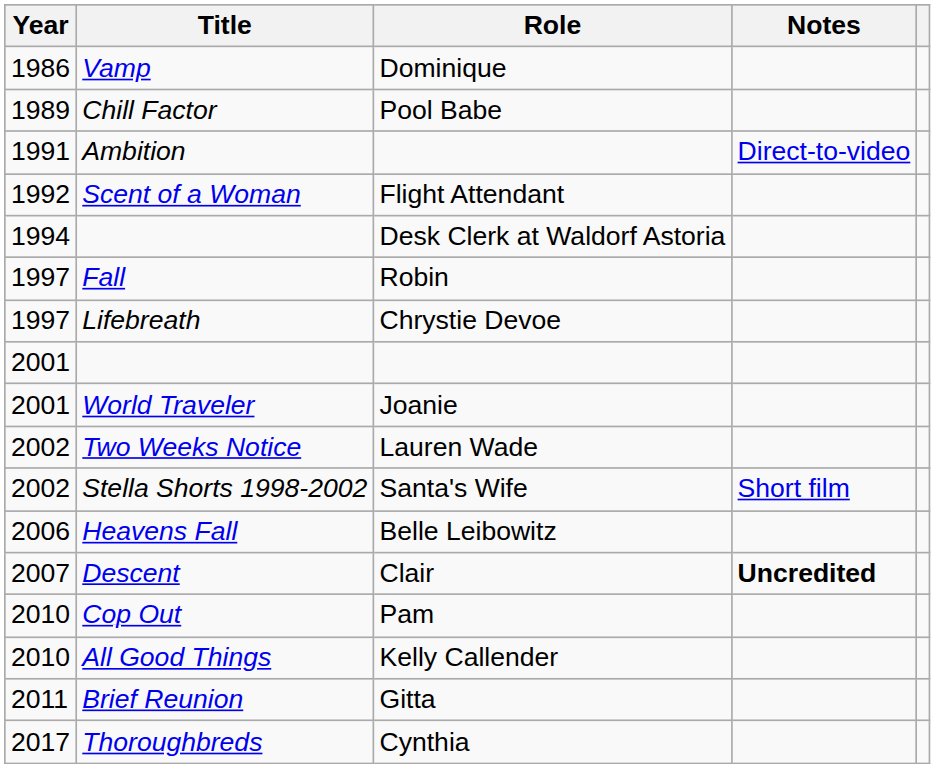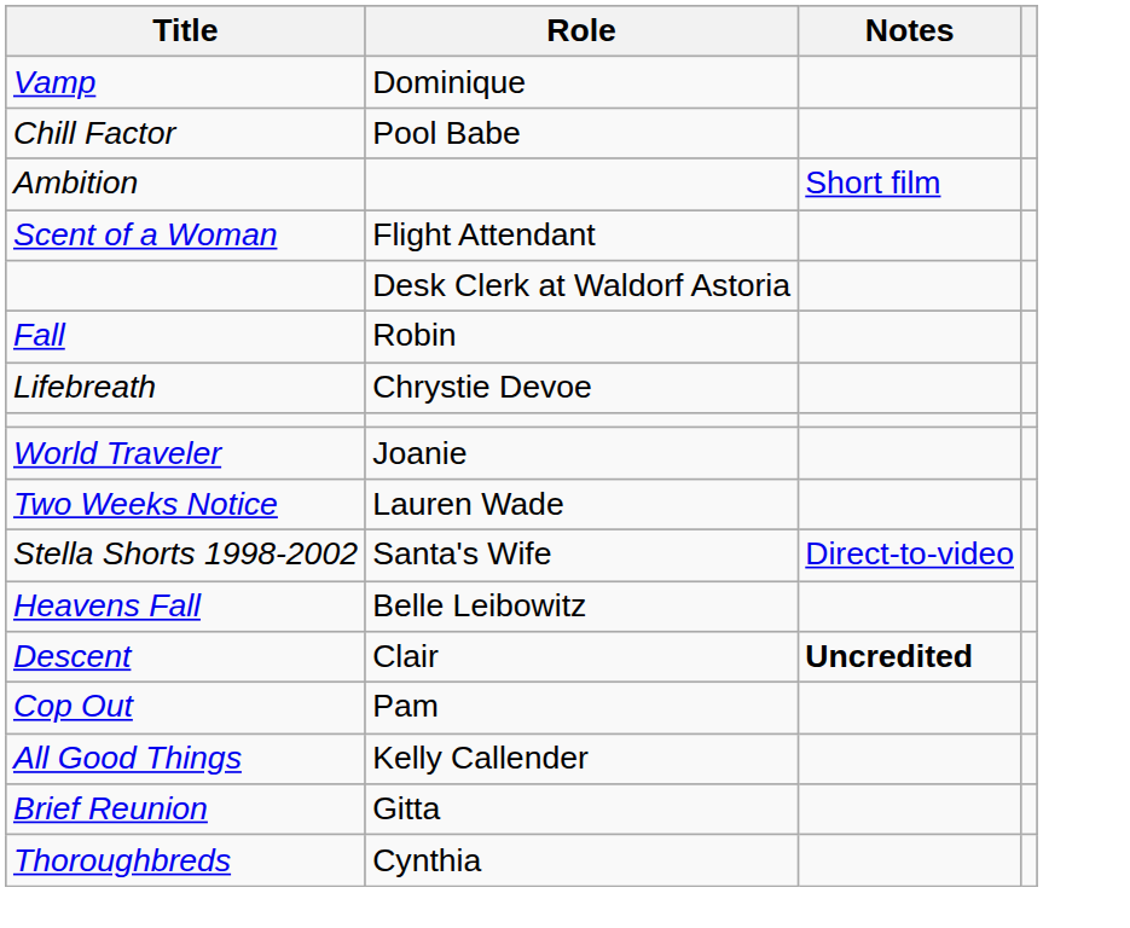 <table class="wikitable sortable">
 <tr>
-<th>Year</th>
 <th>Title</th>
 <th>Role</th>
 <th class="unsortable">Notes</th>
 <th class="unsortable"></th>
 </tr>
 <tr>
-<td>1986</td>
 <td><em><a href='#'>Vamp</a></em></td>
 <td>Dominique</td>
 <td></td>
 <td></td>
 </tr>
 <tr>
-<td>1989</td>
 <td><em>Chill Factor</em></td>
 <td>Pool Babe</td>
 <td></td>
 <td></td>
 </tr>
 <tr>
-<td>1991</td>
 <td><em>Ambition</em></td>
 <td></td>
-<td><a href='#'>Direct-to-video</a></td>
+<td><a href='#'>Short film</a></td>
 <td></td>
 </tr>
 <tr>
-<td>1992</td>
 <td><em><a href='#'>Scent of a Woman</a></em></td>
 <td>Flight Attendant</td>
 <td></td>
 <td></td>
 </tr>
 <tr>
-<td>1994</td>
 <td><em></em></td>
 <td>Desk Clerk at Waldorf Astoria</td>
 <td></td>
 <td></td>
 </tr>
 <tr>
-<td>1997</td>
 <td><em><a href='#'>Fall</a></em></td>
 <td>Robin</td>
 <td></td>
 <td></td>
 </tr>
 <tr>
-<td>1997</td>
 <td><em>Lifebreath</em></td>
 <td>Chrystie Devoe</td>
 <td></td>
 <td></td>
 </tr>
 <tr>
-<td>2001</td>
 <td><em></em></td>
 <td></td>
 <td></td>
 <td></td>
 </tr>
 <tr>
-<td>2001</td>
 <td><em><a href='#'>World Traveler</a></em></td>
 <td>Joanie</td>
 <td></td>
 <td></td>
 </tr>
 <tr>
-<td>2002</td>
 <td><em><a href='#'>Two Weeks Notice</a></em></td>
 <td>Lauren Wade</td>
 <td></td>
 <td></td>
 </tr>
 <tr>
-<td>2002</td>
 <td><em>Stella Shorts 1998-2002</em></td>
 <td>Santa's Wife</td>
-<td><a href='#'>Short film</a></td>
+<td><a href='#'>Direct-to-video</a></td>
 <td></td>
 </tr>
 <tr>
-<td>2006</td>
 <td><em><a href='#'>Heavens Fall</a></em></td>
 <td>Belle Leibowitz</td>
 <td></td>
 <td></td>
 </tr>
 <tr>
-<td>2007</td>
 <td><em><a href='#'>Descent</a></em></td>
 <td>Clair</td>
 <td><strong>Uncredited</strong></td>
 <td></td>
 </tr>
 <tr>
-<td>2010</td>
 <td><em><a href='#'>Cop Out</a></em></td>
 <td>Pam</td>
 <td></td>
 <td></td>
 </tr>
 <tr>
-<td>2010</td>
 <td><em><a href='#'>All Good Things</a></em></td>
 <td>Kelly Callender</td>
 <td></td>
 <td></td>
 </tr>
 <tr>
-<td>2011</td>
 <td><em><a href='#'>Brief Reunion</a></em></td>
 <td>Gitta</td>
 <td></td>
 <td></td>
 </tr>
 <tr>
-<td>2017</td>
 <td><em><a href='#'>Thoroughbreds</a></em></td>
 <td>Cynthia</td>
 <td></td>
 <td></td>
 </tr>
 </table>
